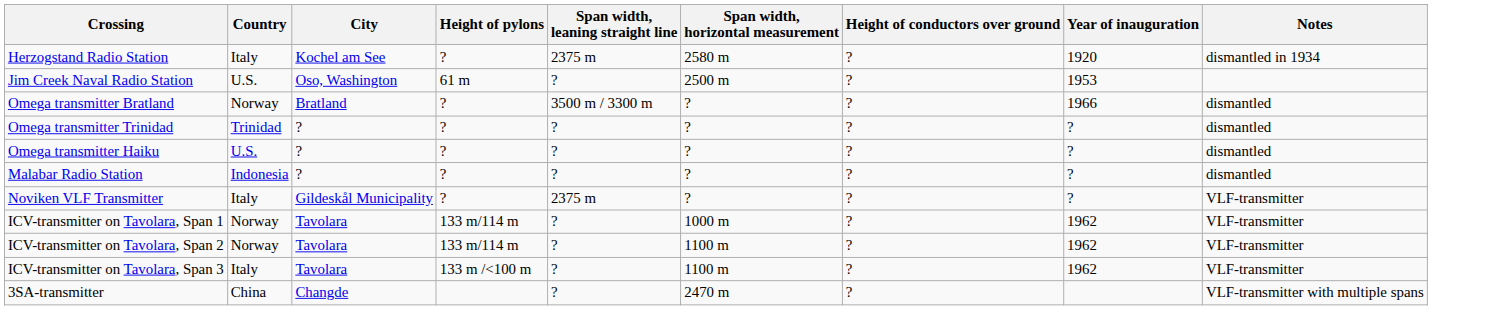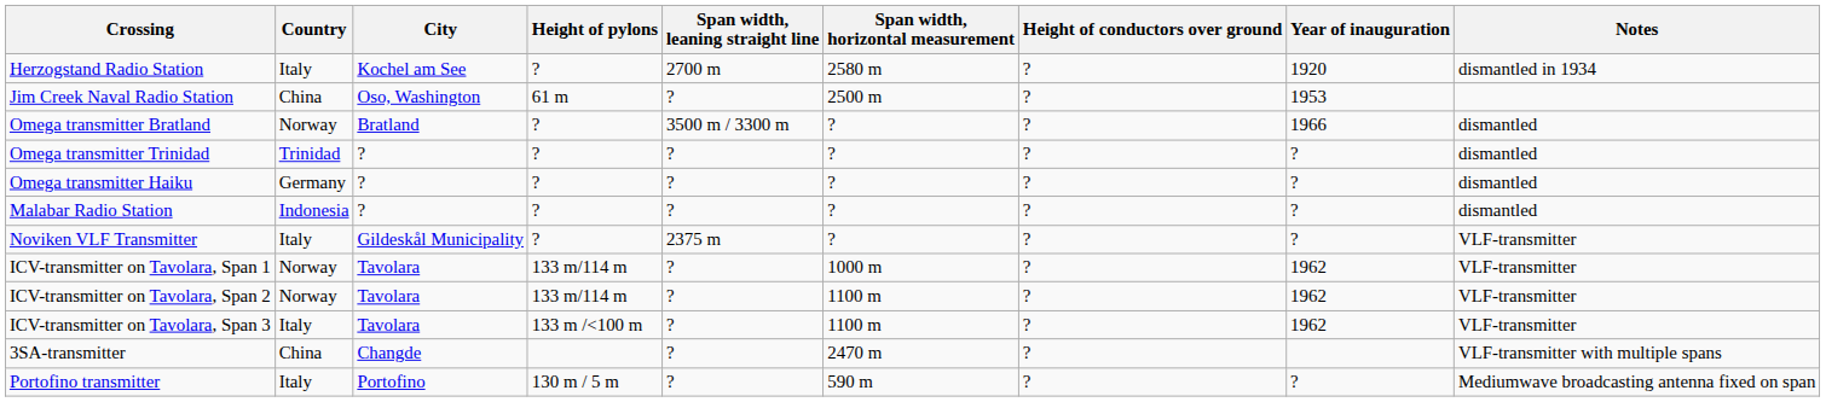 <table class="wikitable sortable">
 <tr>
 <th>Crossing</th>
 <th>Country</th>
 <th>City</th>
 <th>Height of pylons</th>
 <th>Span width, <br> leaning straight line</th>
 <th>Span width, <br> horizontal measurement</th>
 <th>Height of conductors over ground</th>
 <th>Year of inauguration</th>
 <th>Notes</th>
 </tr>
 <tr>
 <td><a href='#'>Herzogstand Radio Station</a></td>
 <td>Italy</td>
 <td><a href='#'>Kochel am See</a></td>
 <td>?</td>
-<td>2375 m</td>
+<td>2700 m</td>
 <td>2580 m</td>
 <td>?</td>
 <td>1920</td>
 <td>dismantled in 1934</td>
 </tr>
 <tr>
 <td><a href='#'>Jim Creek Naval Radio Station</a></td>
-<td>U.S.</td>
+<td>China</td>
 <td><a href='#'>Oso, Washington</a></td>
 <td>61 m</td>
 <td>?</td>
 <td>2500 m</td>
 <td>?</td>
 <td>1953</td>
 <td></td>
 </tr>
 <tr>
 <td><a href='#'>Omega transmitter Bratland</a></td>
 <td>Norway</td>
 <td><a href='#'>Bratland</a></td>
 <td>?</td>
 <td>3500 m / 3300 m</td>
 <td>?</td>
 <td>?</td>
 <td>1966</td>
 <td>dismantled</td>
 </tr>
 <tr>
 <td><a href='#'>Omega transmitter Trinidad</a></td>
 <td><a href='#'>Trinidad</a></td>
 <td>?</td>
 <td>?</td>
 <td>?</td>
 <td>?</td>
 <td>?</td>
 <td>?</td>
 <td>dismantled</td>
 </tr>
 <tr>
 <td><a href='#'>Omega transmitter Haiku</a></td>
-<td><a href='#'>U.S.</a></td>
+<td>Germany</td>
 <td>?</td>
 <td>?</td>
 <td>?</td>
 <td>?</td>
 <td>?</td>
 <td>?</td>
 <td>dismantled</td>
 </tr>
 <tr>
 <td><a href='#'>Malabar Radio Station</a></td>
 <td><a href='#'>Indonesia</a></td>
 <td>?</td>
 <td>?</td>
 <td>?</td>
 <td>?</td>
 <td>?</td>
 <td>?</td>
 <td>dismantled</td>
 </tr>
 <tr>
 <td><a href='#'>Noviken VLF Transmitter</a></td>
 <td>Italy</td>
 <td><a href='#'>Gildeskål Municipality</a></td>
 <td>?</td>
 <td>2375 m</td>
 <td>?</td>
 <td>?</td>
 <td>?</td>
 <td>VLF-transmitter</td>
 </tr>
 <tr>
 <td>ICV-transmitter on <a href='#'>Tavolara</a>, Span 1</td>
 <td>Norway</td>
 <td><a href='#'>Tavolara</a></td>
 <td>133 m/114 m</td>
 <td>?</td>
 <td>1000 m</td>
 <td>?</td>
 <td>1962</td>
 <td>VLF-transmitter</td>
 </tr>
 <tr>
 <td>ICV-transmitter on <a href='#'>Tavolara</a>, Span 2</td>
 <td>Norway</td>
 <td><a href='#'>Tavolara</a></td>
 <td>133 m/114 m</td>
 <td>?</td>
 <td>1100 m</td>
 <td>?</td>
 <td>1962</td>
 <td>VLF-transmitter</td>
 </tr>
 <tr>
 <td>ICV-transmitter on <a href='#'>Tavolara</a>, Span 3</td>
 <td>Italy</td>
 <td><a href='#'>Tavolara</a></td>
 <td>133 m /<100 m</td>
 <td>?</td>
 <td>1100 m</td>
 <td>?</td>
 <td>1962</td>
 <td>VLF-transmitter</td>
 </tr>
 <tr>
 <td>3SA-transmitter</td>
 <td>China</td>
 <td><a href='#'>Changde</a></td>
 <td></td>
 <td>?</td>
 <td>2470 m</td>
 <td>?</td>
 <td></td>
 <td>VLF-transmitter with multiple spans</td>
 </tr>
+<tr>
+<td><a href='#'>Portofino transmitter</a></td>
+<td>Italy</td>
+<td><a href='#'>Portofino</a></td>
+<td>130 m / 5 m</td>
+<td>?</td>
+<td>590 m</td>
+<td>?</td>
+<td>?</td>
+<td>Mediumwave broadcasting antenna fixed on span</td>
+</tr>
 </table>
